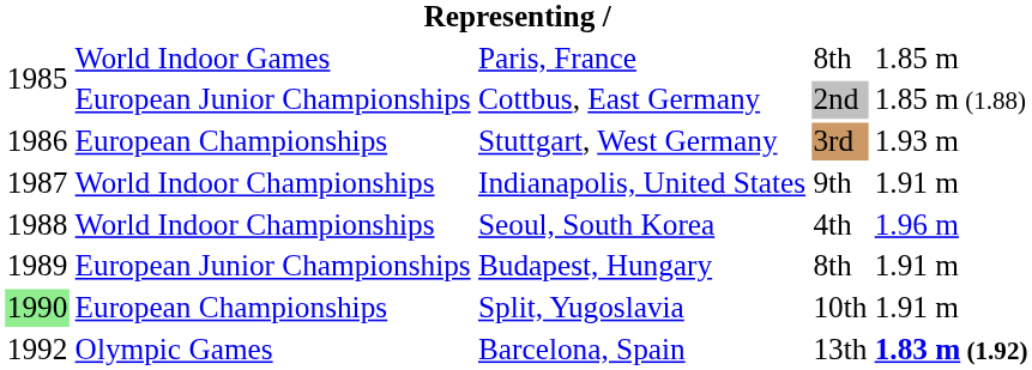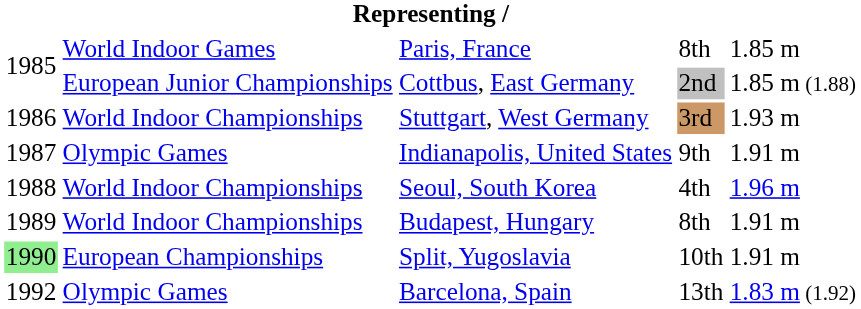 <table>
 <tr>
 <th colspan="6">Representing  / </th>
 </tr>
 <tr>
 <td rowspan=2>1985</td>
 <td><a href='#'>World Indoor Games</a></td>
 <td><a href='#'>Paris, France</a></td>
 <td>8th</td>
 <td>1.85 m</td>
 </tr>
 <tr>
 <td><a href='#'>European Junior Championships</a></td>
 <td><a href='#'>Cottbus</a>, <a href='#'>East Germany</a></td>
 <td bgcolor="silver">2nd</td>
 <td>1.85 m<small> (1.88)</small></td>
 </tr>
 <tr>
 <td>1986</td>
-<td><a href='#'>European Championships</a></td>
+<td><a href='#'>World Indoor Championships</a></td>
 <td><a href='#'>Stuttgart</a>, <a href='#'>West Germany</a></td>
 <td bgcolor="cc9966">3rd</td>
 <td>1.93 m</td>
 </tr>
 <tr>
 <td>1987</td>
-<td><a href='#'>World Indoor Championships</a></td>
+<td><a href='#'>Olympic Games</a></td>
 <td><a href='#'>Indianapolis, United States</a></td>
 <td>9th</td>
 <td>1.91 m</td>
 </tr>
 <tr>
 <td>1988</td>
 <td><a href='#'>World Indoor Championships</a></td>
 <td><a href='#'>Seoul, South Korea</a></td>
 <td>4th</td>
 <td><a href='#'>1.96 m</a></td>
 </tr>
 <tr>
 <td>1989</td>
-<td><a href='#'>European Junior Championships</a></td>
+<td><a href='#'>World Indoor Championships</a></td>
 <td><a href='#'>Budapest, Hungary</a></td>
 <td>8th</td>
 <td>1.91 m</td>
 </tr>
 <tr>
 <td style="background: lightgreen;">1990</td>
 <td><a href='#'>European Championships</a></td>
 <td><a href='#'>Split, Yugoslavia</a></td>
 <td>10th</td>
 <td>1.91 m</td>
 </tr>
 <tr>
 <td>1992</td>
 <td><a href='#'>Olympic Games</a></td>
 <td><a href='#'>Barcelona, Spain</a></td>
 <td>13th</td>
-<td><strong><a href='#'>1.83 m</a><small> (1.92)</small></strong></td>
+<td><a href='#'>1.83 m</a><small> (1.92)</small></td>
 </tr>
 </table>
